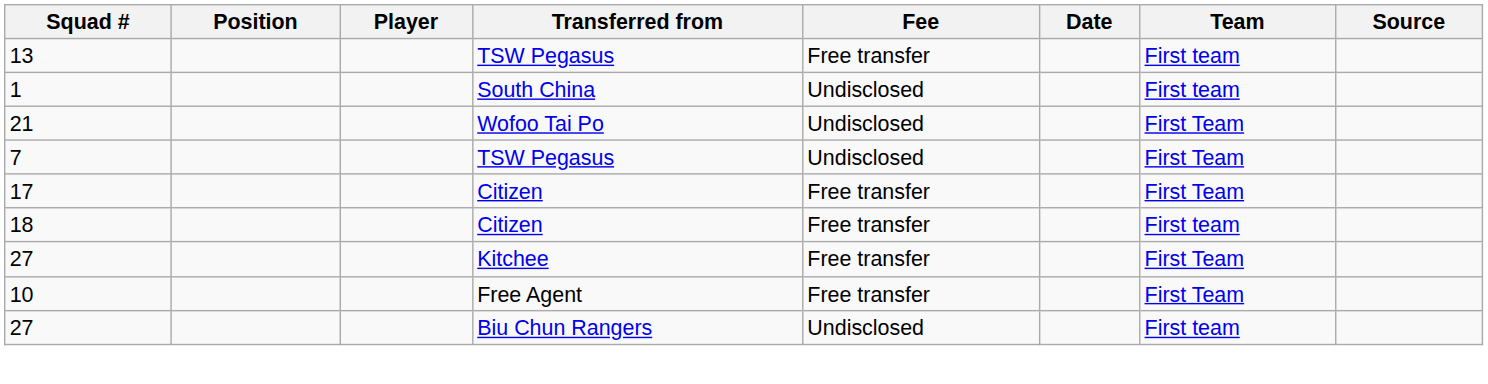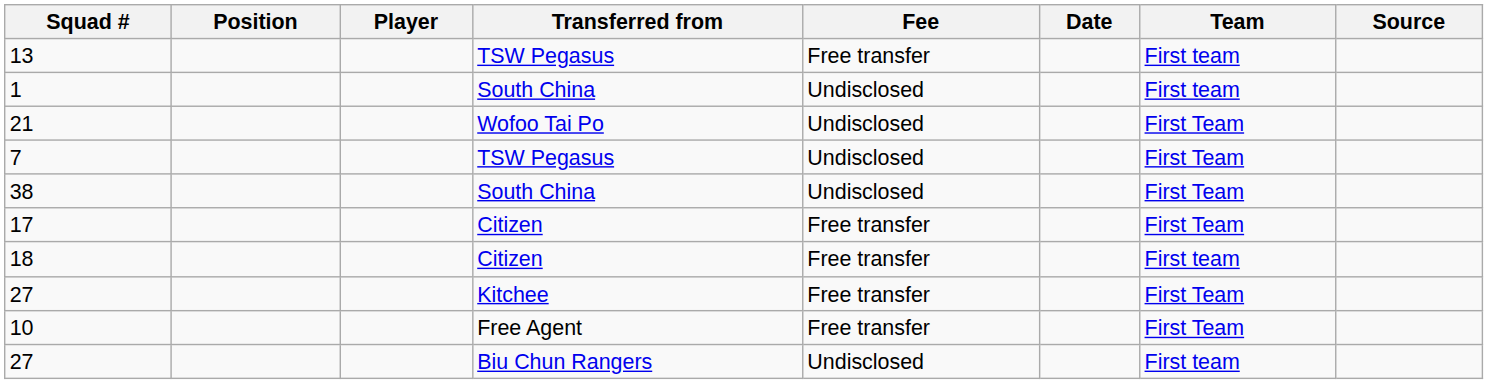 <table width=83% class="wikitable sortable" style="text-align:center; font-size:95%; text-align:left">
 <tr>
 <th><strong>Squad #</strong></th>
 <th><strong>Position </strong></th>
 <th><strong>Player </strong></th>
 <th><strong>Transferred from</strong></th>
 <th><strong>Fee </strong></th>
 <th><strong>Date </strong></th>
 <th><strong>Team</strong></th>
 <th><strong>Source</strong></th>
 </tr>
 <tr>
 <td>13</td>
 <td></td>
 <td></td>
 <td><a href='#'>TSW Pegasus</a></td>
 <td>Free transfer</td>
 <td></td>
 <td><a href='#'>First team</a></td>
 <td></td>
 </tr>
 <tr>
 <td>1</td>
 <td></td>
 <td></td>
 <td><a href='#'>South China</a></td>
 <td>Undisclosed</td>
 <td></td>
 <td><a href='#'>First team</a></td>
 <td></td>
 </tr>
 <tr>
 <td>21</td>
 <td></td>
 <td></td>
 <td><a href='#'>Wofoo Tai Po</a></td>
 <td>Undisclosed</td>
 <td></td>
 <td><a href='#'>First Team</a></td>
 <td></td>
 </tr>
 <tr>
 <td>7</td>
 <td></td>
 <td></td>
 <td><a href='#'>TSW Pegasus</a></td>
+<td>Undisclosed</td>
+<td></td>
+<td><a href='#'>First Team</a></td>
+<td></td>
+</tr>
+<tr>
+<td>38</td>
+<td></td>
+<td></td>
+<td><a href='#'>South China</a></td>
 <td>Undisclosed</td>
 <td></td>
 <td><a href='#'>First Team</a></td>
 <td></td>
 </tr>
 <tr>
 <td>17</td>
 <td></td>
 <td></td>
 <td><a href='#'>Citizen</a></td>
 <td>Free transfer</td>
 <td></td>
 <td><a href='#'>First Team</a></td>
 <td></td>
 </tr>
 <tr>
 <td>18</td>
 <td></td>
 <td></td>
 <td><a href='#'>Citizen</a></td>
 <td>Free transfer</td>
 <td></td>
 <td><a href='#'>First team</a></td>
 <td></td>
 </tr>
 <tr>
 <td>27</td>
 <td></td>
 <td></td>
 <td><a href='#'>Kitchee</a></td>
 <td>Free transfer</td>
 <td></td>
 <td><a href='#'>First Team</a></td>
 <td></td>
 </tr>
 <tr>
 <td>10</td>
 <td></td>
 <td></td>
 <td>Free Agent</td>
 <td>Free transfer</td>
 <td></td>
 <td><a href='#'>First Team</a></td>
 <td></td>
 </tr>
 <tr>
 <td>27</td>
 <td></td>
 <td></td>
 <td><a href='#'>Biu Chun Rangers</a></td>
 <td>Undisclosed</td>
 <td></td>
 <td><a href='#'>First team</a></td>
 <td></td>
 </tr>
 </table>
